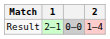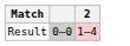 <table class="wikitable">
 <tr>
 <th>Match</th>
-<th>1</th>
 <th></th>
 <th>2</th>
 </tr>
 <tr>
 <td>Result</td>
-<td bgcolor="#CCFFCC">2–1</td>
 <td bgcolor="#CCCCCC">0–0</td>
 <td bgcolor="#FFCCCC">1–4</td>
 </tr>
 </table>
